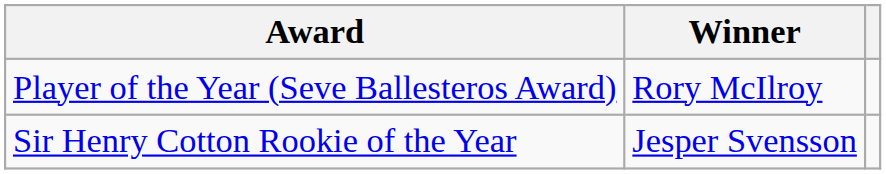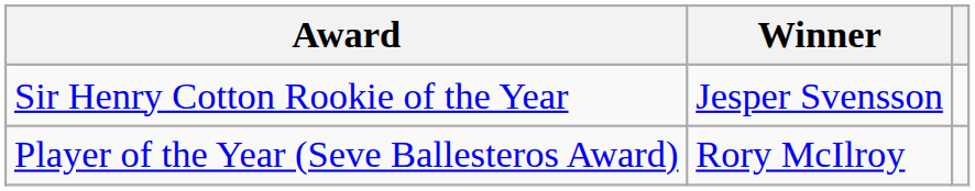 <table class="wikitable">
 <tr>
 <th>Award</th>
 <th>Winner</th>
 <th></th>
 </tr>
 <tr>
+<td><a href='#'>Sir Henry Cotton Rookie of the Year</a></td>
+<td> <a href='#'>Jesper Svensson</a></td>
+<td></td>
+</tr>
+<tr>
 <td><a href='#'>Player of the Year (Seve Ballesteros Award)</a></td>
 <td> <a href='#'>Rory McIlroy</a></td>
 <td></td>
 </tr>
-<tr>
-<td><a href='#'>Sir Henry Cotton Rookie of the Year</a></td>
-<td> <a href='#'>Jesper Svensson</a></td>
-<td></td>
-</tr>
 </table>
